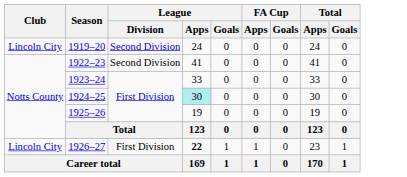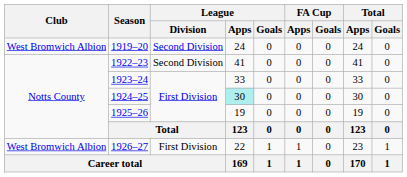 <table class="wikitable" style="text-align: center">
 <tr>
 <th rowspan="2">Club</th>
 <th rowspan="2">Season</th>
 <th colspan="3">League</th>
 <th colspan="2">FA Cup</th>
 <th colspan="2">Total</th>
 </tr>
 <tr>
 <th>Division</th>
 <th>Apps</th>
 <th>Goals</th>
 <th>Apps</th>
 <th>Goals</th>
 <th>Apps</th>
 <th>Goals</th>
 </tr>
 <tr>
-<td><a href='#'>Lincoln City</a></td>
+<td><a href='#'>West Bromwich Albion</a></td>
 <td><a href='#'>1919–20</a></td>
 <td><a href='#'>Second Division</a></td>
 <td>24</td>
 <td>0</td>
 <td>0</td>
 <td>0</td>
 <td>24</td>
 <td>0</td>
 </tr>
 <tr>
 <td rowspan="5"><a href='#'>Notts County</a></td>
 <td><a href='#'>1922–23</a></td>
 <td>Second Division</td>
 <td>41</td>
 <td>0</td>
 <td>0</td>
 <td>0</td>
 <td>41</td>
 <td>0</td>
 </tr>
 <tr>
 <td><a href='#'>1923–24</a></td>
 <td rowspan="3"><a href='#'>First Division</a></td>
 <td>33</td>
 <td>0</td>
 <td>0</td>
 <td>0</td>
 <td>33</td>
 <td>0</td>
 </tr>
 <tr>
 <td><a href='#'>1924–25</a></td>
 <td style="background: paleturquoise;">30</td>
 <td>0</td>
 <td>0</td>
 <td>0</td>
 <td>30</td>
 <td>0</td>
 </tr>
 <tr>
 <td><a href='#'>1925–26</a></td>
 <td>19</td>
 <td>0</td>
 <td>0</td>
 <td>0</td>
 <td>19</td>
 <td>0</td>
 </tr>
 <tr>
 <th colspan="2">Total</th>
 <th>123</th>
 <th>0</th>
 <th>0</th>
 <th>0</th>
 <th>123</th>
 <th>0</th>
 </tr>
 <tr>
-<td><a href='#'>Lincoln City</a></td>
+<td><a href='#'>West Bromwich Albion</a></td>
 <td><a href='#'>1926–27</a></td>
 <td>First Division</td>
-<td><strong>22</strong></td>
+<td>22</td>
 <td>1</td>
 <td>1</td>
 <td>0</td>
 <td>23</td>
 <td>1</td>
 </tr>
 <tr>
 <th colspan="3">Career total</th>
 <th>169</th>
 <th>1</th>
 <th>1</th>
 <th>0</th>
 <th>170</th>
 <th>1</th>
 </tr>
 </table>
